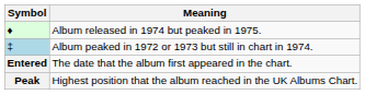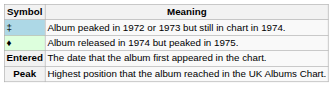 <table Class="wikitable">
 <tr>
 <th>Symbol</th>
 <th>Meaning</th>
 </tr>
 <tr>
+<td bgcolor=lightblue>‡</td>
+<td>Album peaked in 1972 or 1973 but still in chart in 1974.</td>
+</tr>
+<tr>
 <td bgcolor=#DDFFDD>♦</td>
 <td>Album released in 1974 but peaked in 1975.</td>
-</tr>
-<tr>
-<td bgcolor=lightblue>‡</td>
-<td>Album peaked in 1972 or 1973 but still in chart in 1974.</td>
 </tr>
 <tr>
 <th>Entered</th>
 <td>The date that the album first appeared in the chart.</td>
 </tr>
 <tr>
 <th>Peak</th>
 <td>Highest position that the album reached in the UK Albums Chart.</td>
 </tr>
 </table>
